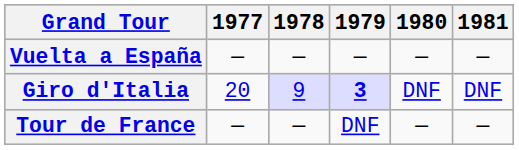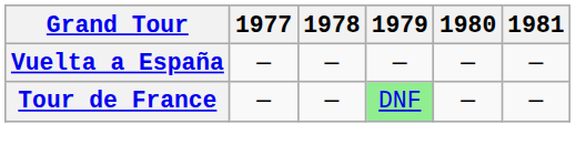 <table class="wikitable plainrowheaders">
 <tr>
 <th scope="col"><a href='#'>Grand Tour</a></th>
 <th scope="col">1977</th>
 <th scope="col">1978</th>
 <th scope="col">1979</th>
 <th scope="col">1980</th>
 <th scope="col">1981</th>
 </tr>
 <tr style="text-align:center;">
 <th scope="row"> <a href='#'>Vuelta a España</a></th>
 <td>—</td>
 <td>—</td>
 <td>—</td>
 <td>—</td>
 <td>—</td>
 </tr>
 <tr style="text-align:center;">
-<th scope="row"> <a href='#'>Giro d'Italia</a></th>
-<td><a href='#'>20</a></td>
-<td style="background:#ddf;"><a href='#'>9</a></td>
-<td style="background:#ddf;"><a href='#'><strong>3</strong></a></td>
-<td><a href='#'>DNF</a></td>
-<td><a href='#'>DNF</a></td>
-</tr>
-<tr style="text-align:center;">
 <th scope="row"> <a href='#'>Tour de France</a></th>
 <td>—</td>
 <td>—</td>
-<td><a href='#'>DNF</a></td>
+<td style="background: lightgreen;"><a href='#'>DNF</a></td>
 <td>—</td>
 <td>—</td>
 </tr>
 </table>
